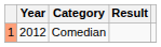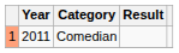 <table class="wikitable" style="text-align:center;">
 <tr>
 <th scope="col"></th>
 <th scope="col">Year</th>
 <th scope="col">Category</th>
 <th scope="col">Result</th>
 <th scope="col"></th>
 </tr>
 <tr>
 <td style="background: lightsalmon;">1</td>
-<td>2012</td>
+<td>2011</td>
 <td>Comedian</td>
 <td></td>
 <td></td>
 </tr>
 <tr>
 </tr>
 </table>
